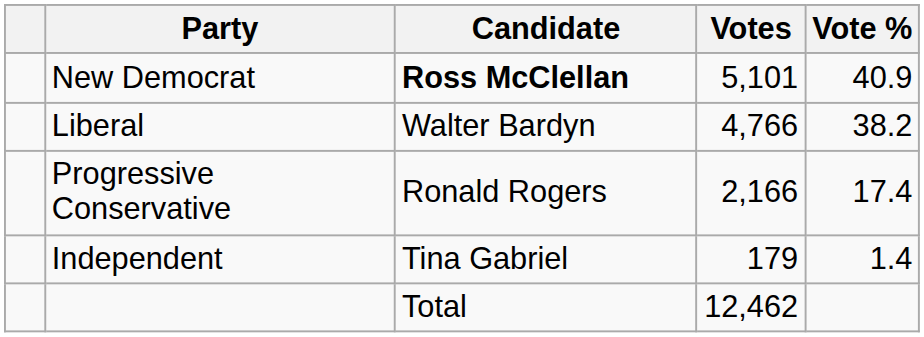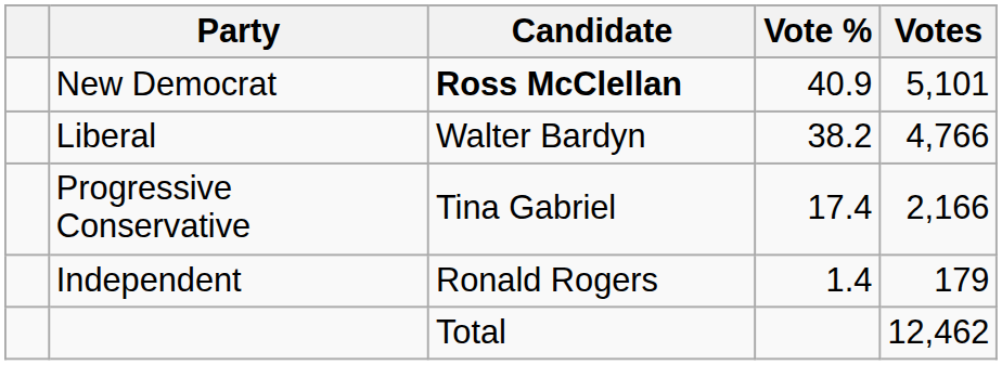 <table class="wikitable">
 <tr>
 <th></th>
 <th scope="col" width="175">Party</th>
 <th scope="col" width="150">Candidate</th>
+<th>Vote %</th>
 <th>Votes</th>
-<th>Vote %</th>
 </tr>
 <tr>
 <td>   </td>
 <td>New Democrat</td>
 <td><strong>Ross McClellan</strong></td>
+<td align=right>40.9</td>
 <td align=right>5,101</td>
-<td align=right>40.9</td>
 </tr>
 <tr |>
 <td>   </td>
 <td>Liberal</td>
 <td>Walter Bardyn</td>
+<td align=right>38.2</td>
 <td align=right>4,766</td>
-<td align=right>38.2</td>
 </tr>
 <tr |>
 <td>   </td>
 <td>Progressive Conservative</td>
-<td>Ronald Rogers</td>
+<td>Tina Gabriel</td>
+<td align=right>17.4<br></td>
 <td align=right>2,166</td>
-<td align=right>17.4<br></td>
 </tr>
 <tr>
 <td>   </td>
 <td>Independent</td>
-<td>Tina Gabriel</td>
+<td>Ronald Rogers</td>
+<td align=right>1.4</td>
 <td align=right>179</td>
-<td align=right>1.4</td>
 </tr>
 <tr |>
 <td></td>
 <td></td>
 <td>Total</td>
+<td></td>
 <td align=right>12,462</td>
-<td></td>
 </tr>
 </table>
